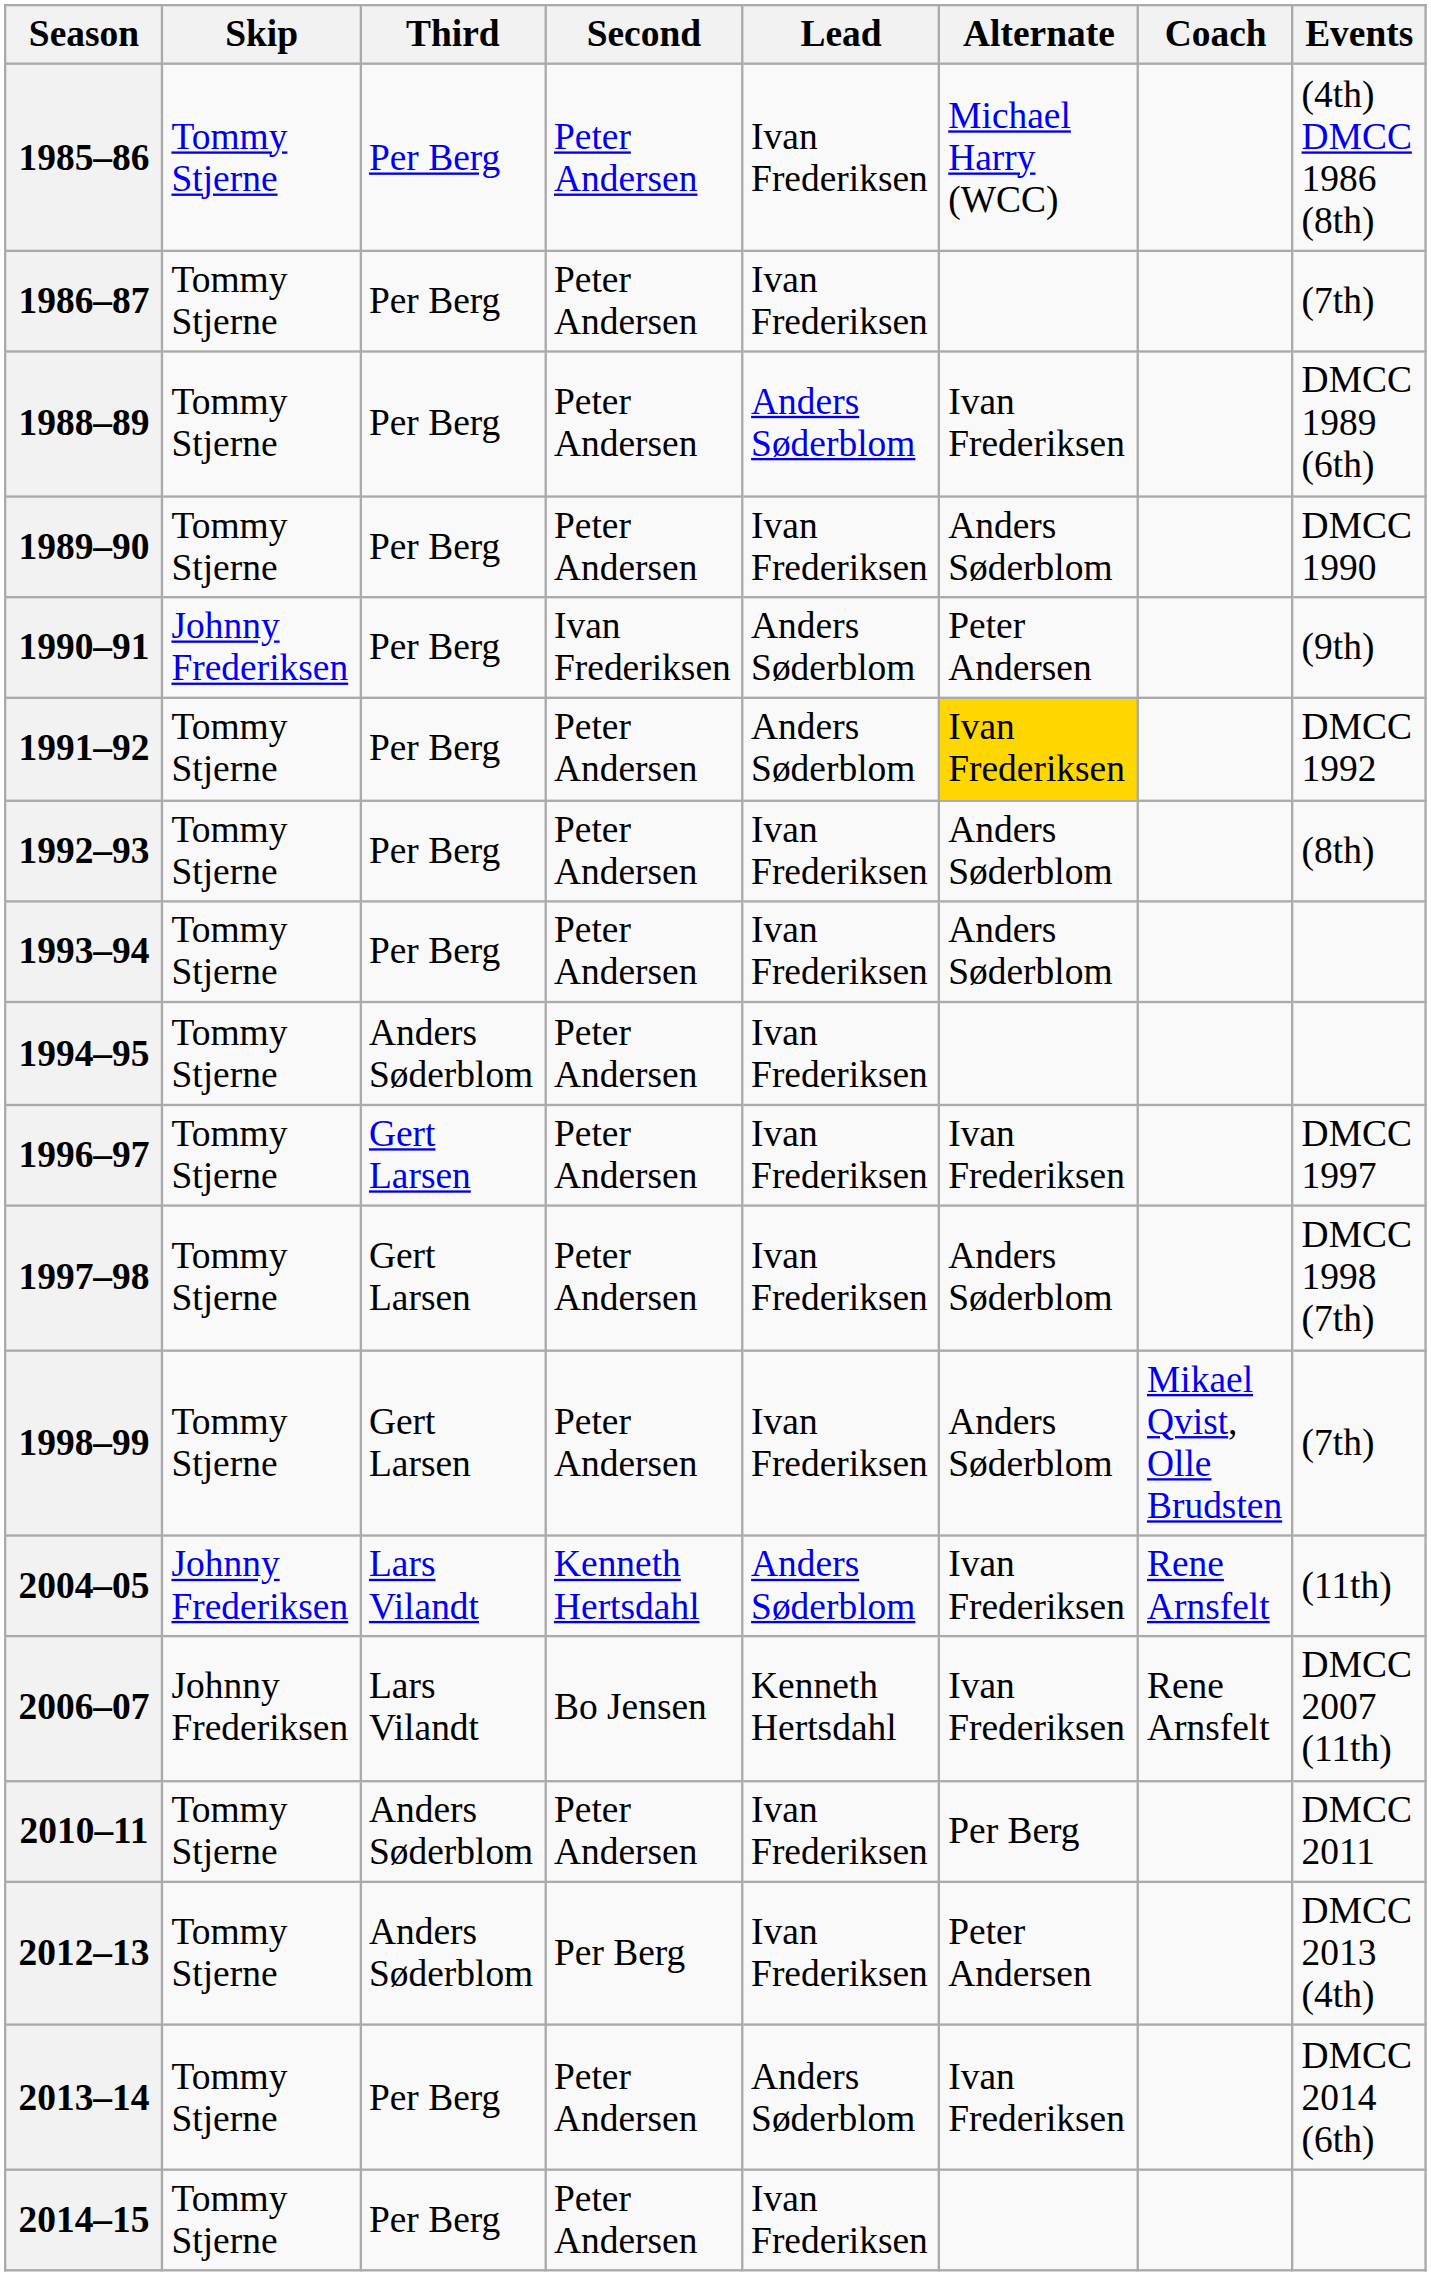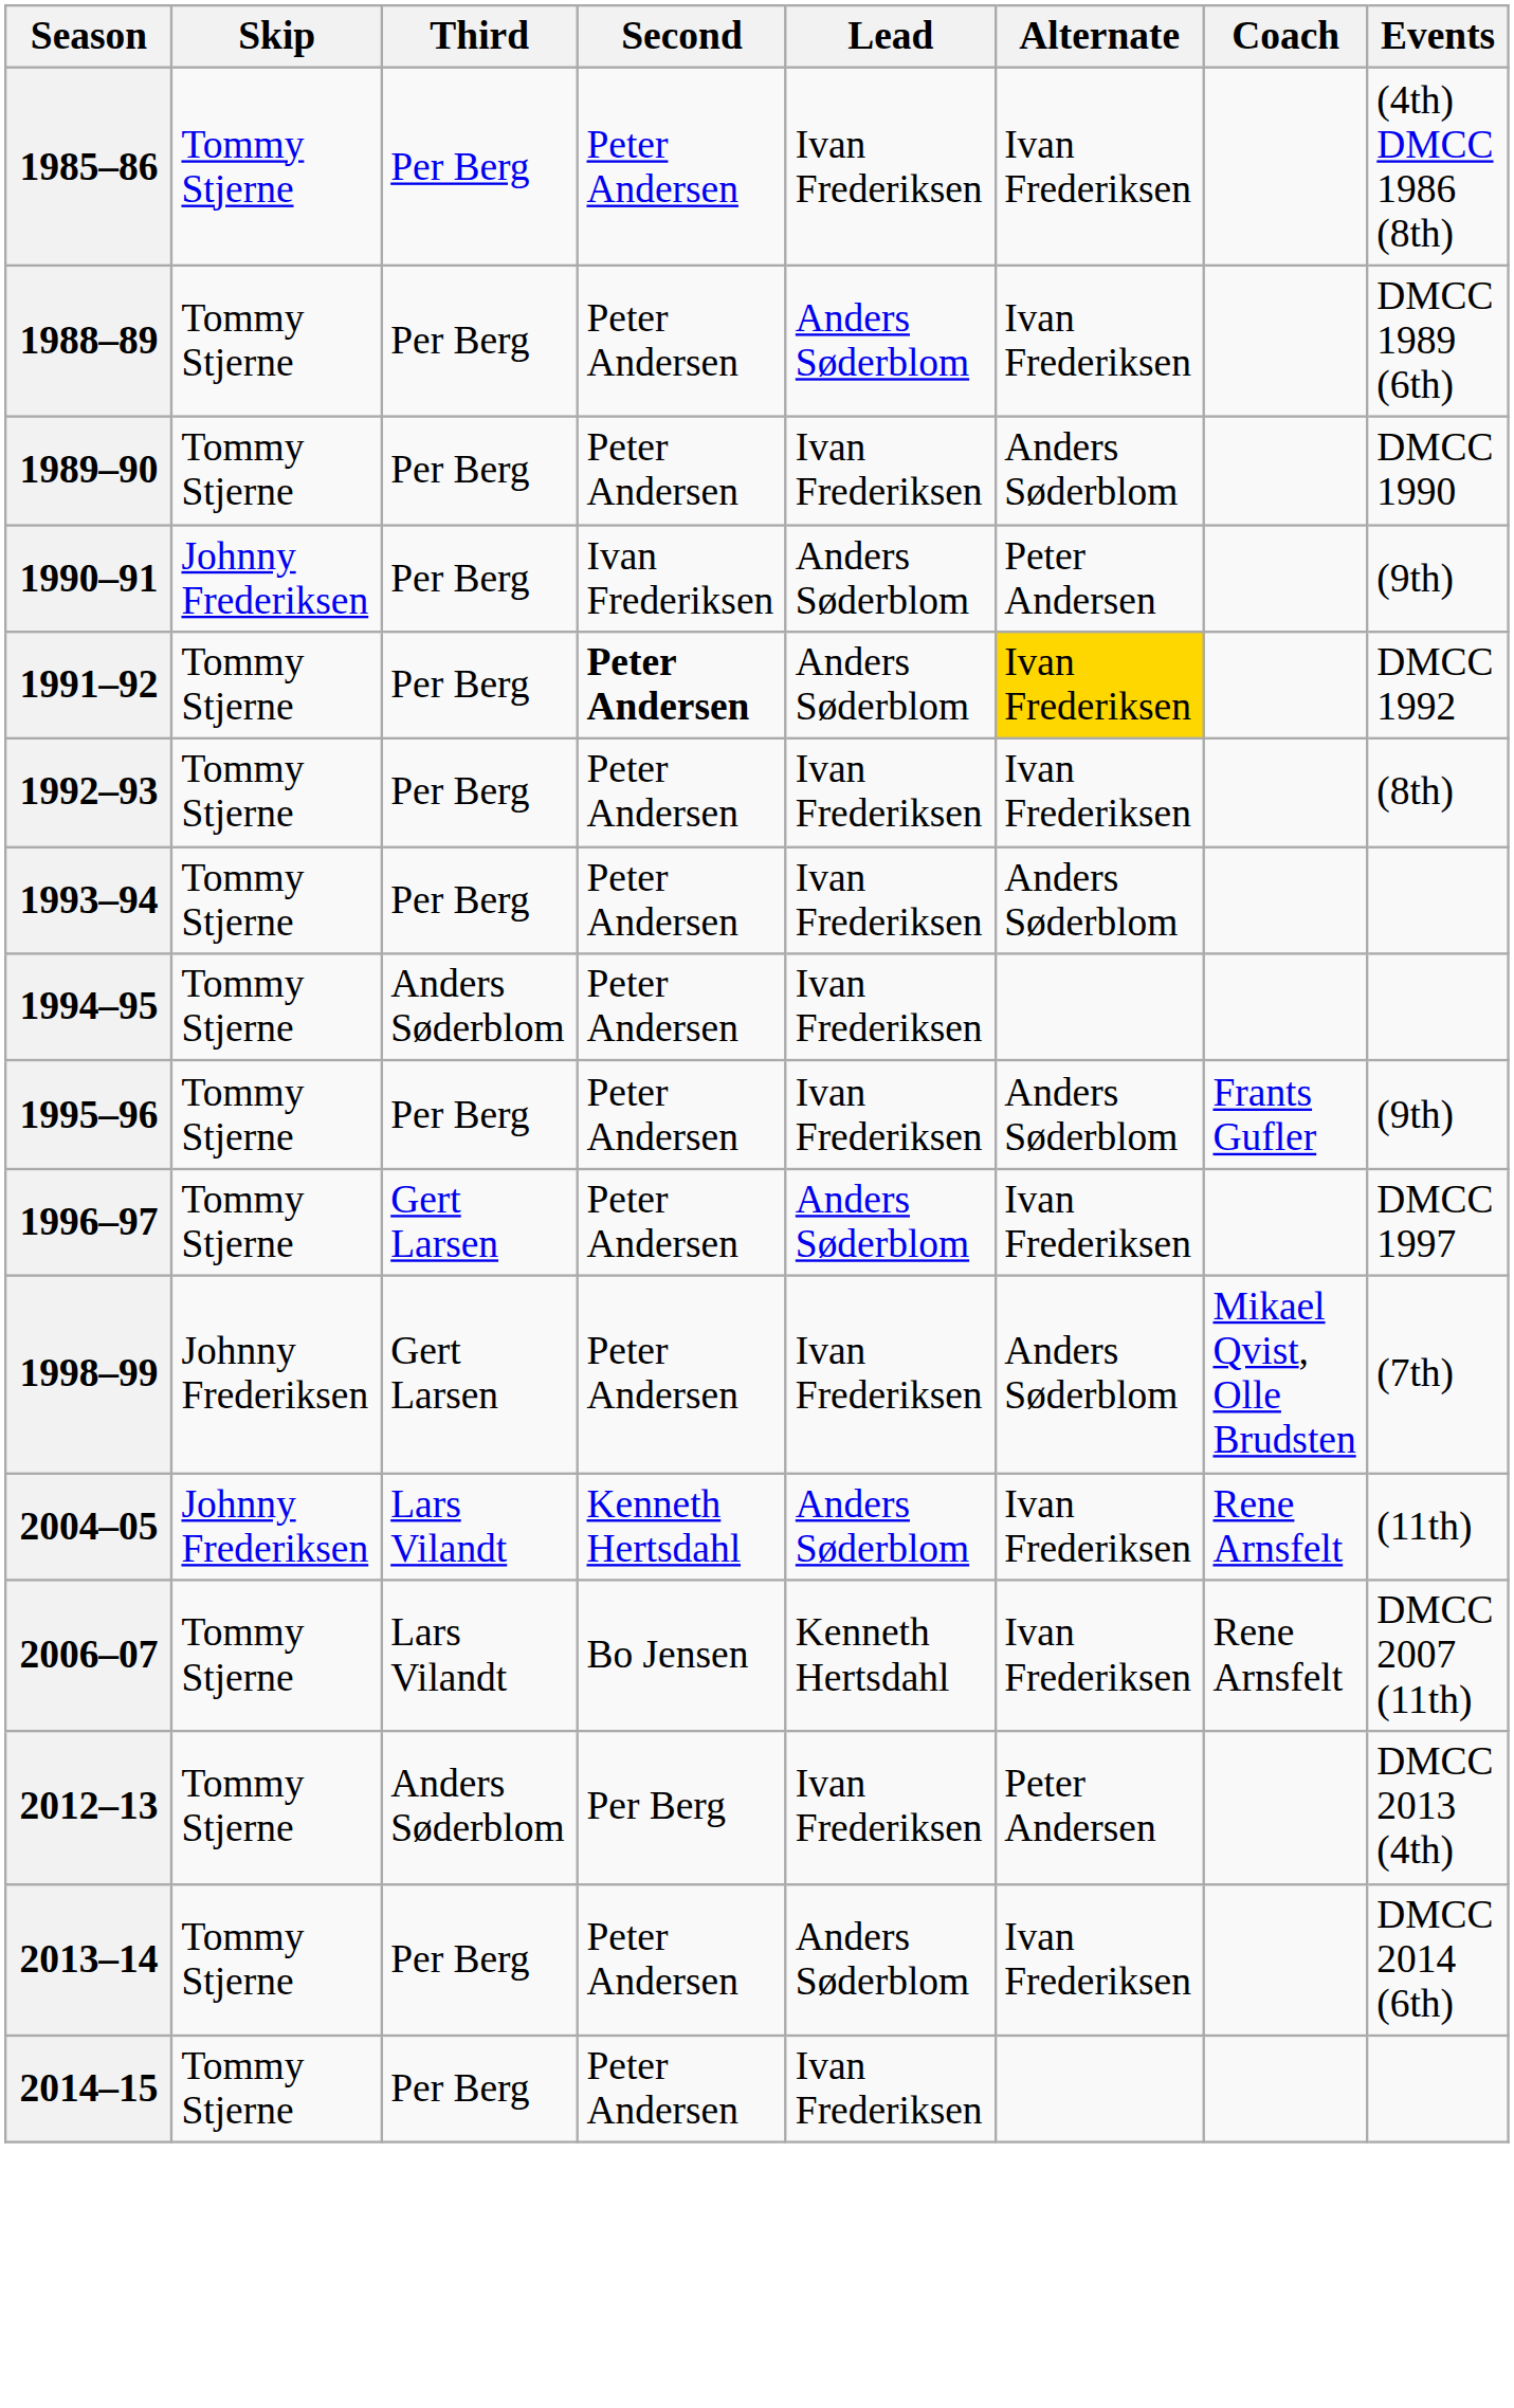 <table class="wikitable">
 <tr>
 <th scope="col" width=60>Season</th>
 <th scope="col">Skip</th>
 <th scope="col">Third</th>
 <th scope="col">Second</th>
 <th scope="col">Lead</th>
 <th scope="col">Alternate</th>
 <th scope="col">Coach</th>
 <th scope="col">Events</th>
 </tr>
 <tr>
 <th scope="row">1985–86</th>
 <td><a href='#'>Tommy Stjerne</a></td>
 <td><a href='#'>Per Berg</a></td>
 <td><a href='#'>Peter Andersen</a></td>
 <td>Ivan Frederiksen</td>
-<td><a href='#'>Michael Harry</a> (WCC)</td>
+<td>Ivan Frederiksen</td>
 <td></td>
 <td> (4th)<br><a href='#'>DMCC</a> 1986 <br> (8th)</td>
-</tr>
-<tr>
-<th scope="row">1986–87</th>
-<td>Tommy Stjerne</td>
-<td>Per Berg</td>
-<td>Peter Andersen</td>
-<td>Ivan Frederiksen</td>
-<td></td>
-<td></td>
-<td> (7th)</td>
 </tr>
 <tr>
 <th scope="row">1988–89</th>
 <td>Tommy Stjerne</td>
 <td>Per Berg</td>
 <td>Peter Andersen</td>
 <td><a href='#'>Anders Søderblom</a></td>
 <td>Ivan Frederiksen</td>
 <td></td>
 <td>DMCC 1989 <br> (6th)</td>
 </tr>
 <tr>
 <th scope="row">1989–90</th>
 <td>Tommy Stjerne</td>
 <td>Per Berg</td>
 <td>Peter Andersen</td>
 <td>Ivan Frederiksen</td>
 <td>Anders Søderblom</td>
 <td></td>
 <td>DMCC 1990 <br> </td>
 </tr>
 <tr>
 <th scope="row">1990–91</th>
 <td><a href='#'>Johnny Frederiksen</a></td>
 <td>Per Berg</td>
 <td>Ivan Frederiksen</td>
 <td>Anders Søderblom</td>
 <td>Peter Andersen</td>
 <td></td>
 <td> (9th)</td>
 </tr>
 <tr>
 <th scope="row">1991–92</th>
 <td>Tommy Stjerne</td>
 <td>Per Berg</td>
-<td>Peter Andersen</td>
+<td><strong>Peter Andersen</strong></td>
 <td>Anders Søderblom</td>
 <td style="background: gold;">Ivan Frederiksen</td>
 <td></td>
 <td>DMCC 1992 </td>
 </tr>
 <tr>
 <th scope="row">1992–93</th>
 <td>Tommy Stjerne</td>
 <td>Per Berg</td>
 <td>Peter Andersen</td>
 <td>Ivan Frederiksen</td>
-<td>Anders Søderblom</td>
+<td>Ivan Frederiksen</td>
 <td></td>
 <td> (8th)</td>
 </tr>
 <tr>
 <th scope="row">1993–94</th>
 <td>Tommy Stjerne</td>
 <td>Per Berg</td>
 <td>Peter Andersen</td>
 <td>Ivan Frederiksen</td>
 <td>Anders Søderblom</td>
 <td></td>
 <td> </td>
 </tr>
 <tr>
 <th scope="row">1994–95</th>
 <td>Tommy Stjerne</td>
 <td>Anders Søderblom</td>
 <td>Peter Andersen</td>
 <td>Ivan Frederiksen</td>
 <td></td>
 <td></td>
 <td></td>
 </tr>
 <tr>
+<th scope="row">1995–96</th>
+<td>Tommy Stjerne</td>
+<td>Per Berg</td>
+<td>Peter Andersen</td>
+<td>Ivan Frederiksen</td>
+<td>Anders Søderblom</td>
+<td><a href='#'>Frants Gufler</a></td>
+<td> (9th)</td>
+</tr>
+<tr>
 <th scope="row">1996–97</th>
 <td>Tommy Stjerne</td>
 <td><a href='#'>Gert Larsen</a></td>
 <td>Peter Andersen</td>
-<td>Ivan Frederiksen</td>
+<td><a href='#'>Anders Søderblom</a></td>
 <td>Ivan Frederiksen</td>
 <td></td>
 <td>DMCC 1997 </td>
 </tr>
 <tr>
-<th scope="row">1997–98</th>
-<td>Tommy Stjerne</td>
-<td>Gert Larsen</td>
-<td>Peter Andersen</td>
-<td>Ivan Frederiksen</td>
-<td>Anders Søderblom</td>
-<td></td>
-<td>DMCC 1998 <br> (7th)</td>
-</tr>
-<tr>
 <th scope="row">1998–99</th>
-<td>Tommy Stjerne</td>
+<td>Johnny Frederiksen</td>
 <td>Gert Larsen</td>
 <td>Peter Andersen</td>
 <td>Ivan Frederiksen</td>
 <td>Anders Søderblom</td>
 <td><a href='#'>Mikael Qvist</a>,<br><a href='#'>Olle Brudsten</a></td>
 <td> (7th)</td>
 </tr>
 <tr>
 <th scope="row">2004–05</th>
 <td><a href='#'>Johnny Frederiksen</a></td>
 <td><a href='#'>Lars Vilandt</a></td>
 <td><a href='#'>Kenneth Hertsdahl</a></td>
 <td><a href='#'>Anders Søderblom</a></td>
 <td>Ivan Frederiksen</td>
 <td><a href='#'>Rene Arnsfelt</a></td>
 <td> (11th)</td>
 </tr>
 <tr>
 <th scope="row">2006–07</th>
-<td>Johnny Frederiksen</td>
+<td>Tommy Stjerne</td>
 <td>Lars Vilandt</td>
 <td>Bo Jensen</td>
 <td>Kenneth Hertsdahl</td>
 <td>Ivan Frederiksen</td>
 <td>Rene Arnsfelt</td>
 <td>DMCC 2007 <br> (11th)</td>
-</tr>
-<tr>
-<th scope="row">2010–11</th>
-<td>Tommy Stjerne</td>
-<td>Anders Søderblom</td>
-<td>Peter Andersen</td>
-<td>Ivan Frederiksen</td>
-<td>Per Berg</td>
-<td></td>
-<td>DMCC 2011 </td>
 </tr>
 <tr>
 <th scope="row">2012–13</th>
 <td>Tommy Stjerne</td>
 <td>Anders Søderblom</td>
 <td>Per Berg</td>
 <td>Ivan Frederiksen</td>
 <td>Peter Andersen</td>
 <td></td>
 <td>DMCC 2013 (4th)</td>
 </tr>
 <tr>
 <th scope="row">2013–14</th>
 <td>Tommy Stjerne</td>
 <td>Per Berg</td>
 <td>Peter Andersen</td>
 <td>Anders Søderblom</td>
 <td>Ivan Frederiksen</td>
 <td></td>
 <td>DMCC 2014 (6th)</td>
 </tr>
 <tr>
 <th scope="row">2014–15</th>
 <td>Tommy Stjerne</td>
 <td>Per Berg</td>
 <td>Peter Andersen</td>
 <td>Ivan Frederiksen</td>
 <td></td>
 <td></td>
 <td></td>
 </tr>
 </table>
